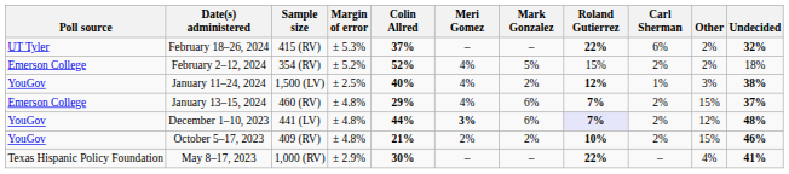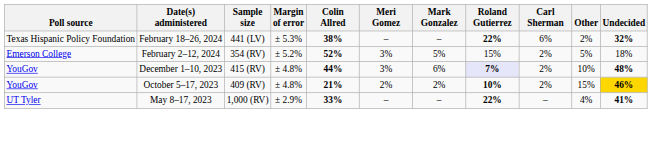 <table class="wikitable" style="font-size:90%;text-align:center;">
 <tr valign=bottom>
 <th>Poll source</th>
 <th>Date(s)<br>administered</th>
 <th>Sample<br>size</th>
 <th>Margin<br>of error</th>
 <th style="width:75px;">Colin<br>Allred</th>
 <th style="width:75px;">Meri<br>Gomez</th>
 <th style="width:75px;">Mark<br>Gonzalez</th>
 <th style="width:75px;">Roland<br>Gutierrez</th>
 <th style="width:75px;">Carl<br>Sherman</th>
 <th>Other</th>
 <th>Undecided</th>
 </tr>
 <tr>
-<td style="text-align:left;"><a href='#'>UT Tyler</a></td>
+<td style="text-align:left;">Texas Hispanic Policy Foundation</td>
 <td>February 18–26, 2024</td>
-<td>415 (RV)</td>
+<td>441 (LV)</td>
 <td>± 5.3%</td>
-<td><strong>37%</strong></td>
+<td><strong>38%</strong></td>
 <td>–</td>
 <td>–</td>
 <td><strong>22%</strong></td>
 <td>6%</td>
 <td>2%</td>
 <td><strong>32%</strong></td>
 </tr>
 <tr>
 <td style="text-align:left;"><a href='#'>Emerson College</a></td>
 <td>February 2–12, 2024</td>
 <td>354 (RV)</td>
 <td>± 5.2%</td>
 <td><strong>52%</strong></td>
-<td>4%</td>
+<td>3%</td>
 <td>5%</td>
 <td>15%</td>
 <td>2%</td>
-<td>2%</td>
+<td>5%</td>
 <td>18%</td>
 </tr>
 <tr>
 <td style="text-align:left;"><a href='#'>YouGov</a></td>
-<td>January 11–24, 2024</td>
-<td>1,500 (LV)</td>
-<td>± 2.5%</td>
-<td><strong>40%</strong></td>
-<td>4%</td>
-<td>2%</td>
-<td><strong>12%</strong></td>
-<td>1%</td>
-<td>3%</td>
-<td><strong>38%</strong></td>
-</tr>
-<tr>
-<td style="text-align:left;"><a href='#'>Emerson College</a></td>
-<td>January 13–15, 2024</td>
-<td>460 (RV)</td>
-<td>± 4.8%</td>
-<td><strong>29%</strong></td>
-<td>4%</td>
-<td>6%</td>
-<td><strong>7%</strong></td>
-<td>2%</td>
-<td>15%</td>
-<td><strong>37%</strong></td>
-</tr>
-<tr>
-<td style="text-align:left;"><a href='#'>YouGov</a></td>
 <td>December 1–10, 2023</td>
-<td>441 (LV)</td>
+<td>415 (RV)</td>
 <td>± 4.8%</td>
 <td><strong>44%</strong></td>
-<td><strong>3%</strong></td>
+<td>3%</td>
 <td>6%</td>
 <td style="background: lavender;"><strong>7%</strong></td>
 <td>2%</td>
-<td>12%</td>
+<td>10%</td>
 <td><strong>48%</strong></td>
 </tr>
 <tr>
 <td style="text-align:left;"><a href='#'>YouGov</a></td>
 <td>October 5–17, 2023</td>
 <td>409 (RV)</td>
 <td>± 4.8%</td>
 <td><strong>21%</strong></td>
 <td>2%</td>
 <td>2%</td>
 <td><strong>10%</strong></td>
 <td>2%</td>
 <td>15%</td>
-<td><strong>46%</strong></td>
+<td style="background: gold;"><strong>46%</strong></td>
 </tr>
 <tr>
-<td style="text-align:left;">Texas Hispanic Policy Foundation</td>
+<td style="text-align:left;"><a href='#'>UT Tyler</a></td>
 <td>May 8–17, 2023</td>
 <td>1,000 (RV)</td>
 <td>± 2.9%</td>
-<td><strong>30%</strong></td>
+<td><strong>33%</strong></td>
 <td>–</td>
 <td>–</td>
 <td><strong>22%</strong></td>
 <td>–</td>
 <td>4%</td>
 <td><strong>41%</strong></td>
 </tr>
 </table>
